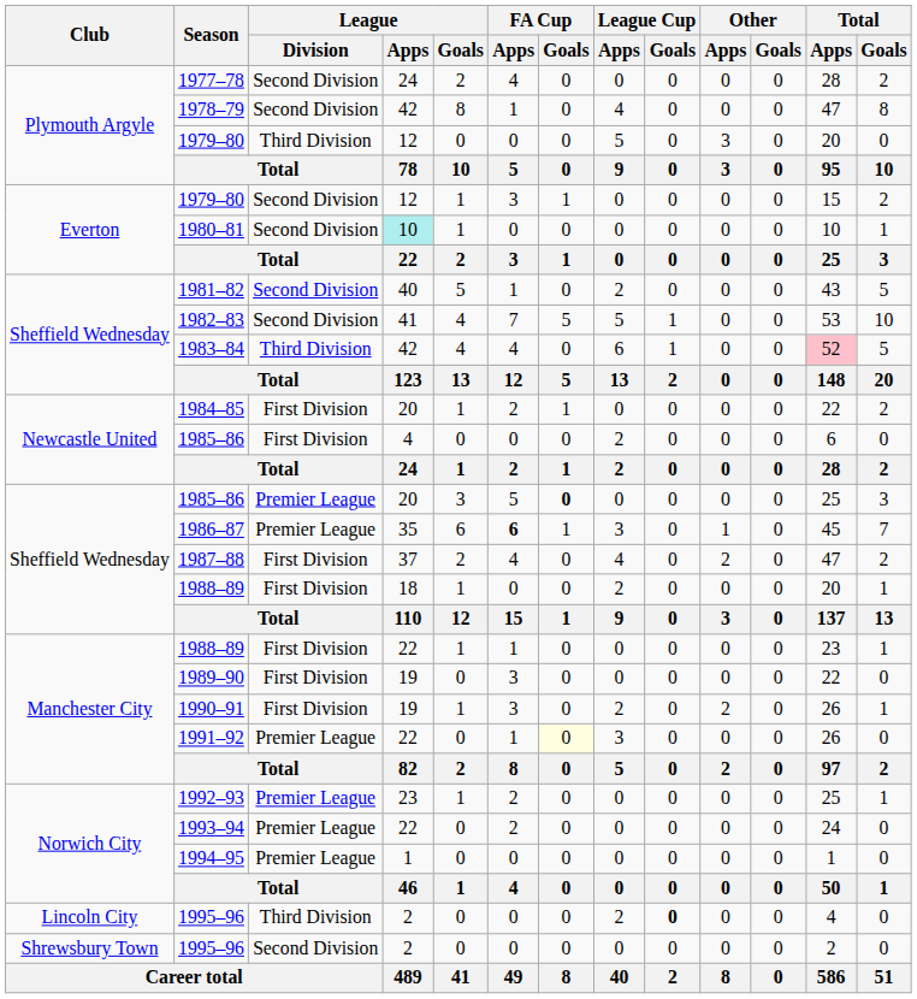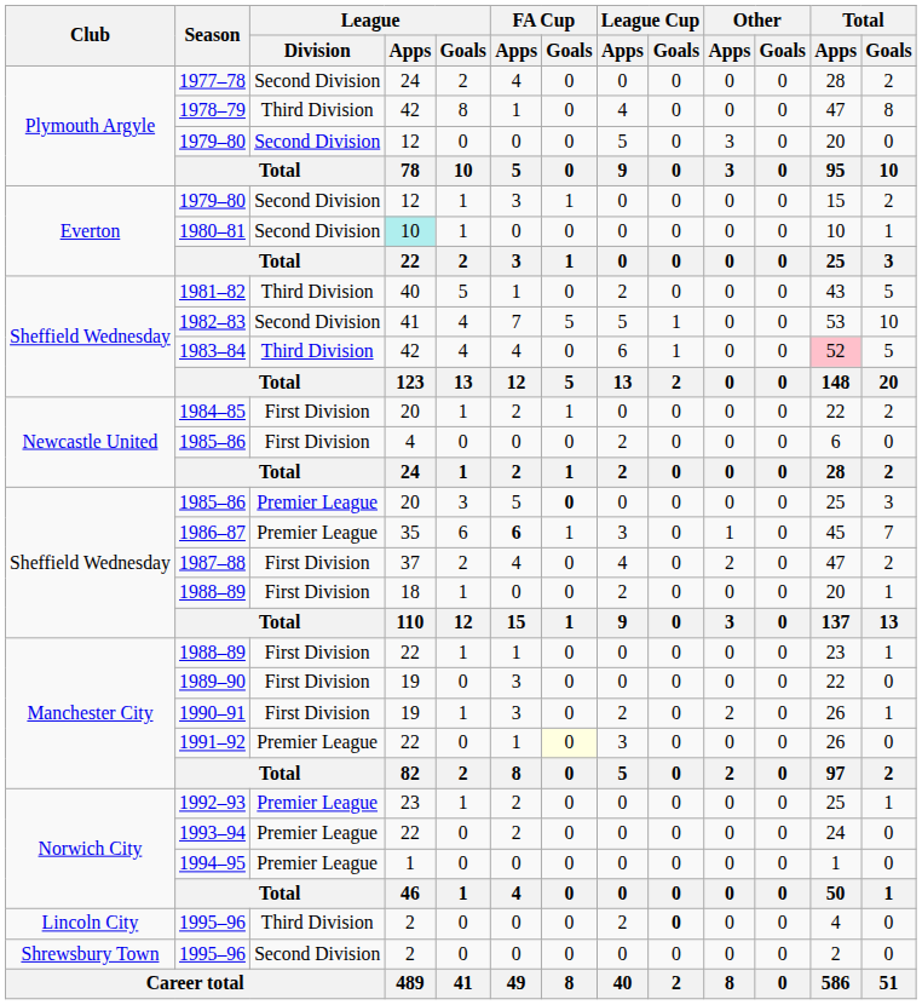 <table class="wikitable" style="text-align:center">
 <tr>
 <th rowspan="2">Club</th>
 <th rowspan="2">Season</th>
 <th colspan="3">League</th>
 <th colspan="2">FA Cup</th>
 <th colspan="2">League Cup</th>
 <th colspan="2">Other</th>
 <th colspan="2">Total</th>
 </tr>
 <tr>
 <th>Division</th>
 <th>Apps</th>
 <th>Goals</th>
 <th>Apps</th>
 <th>Goals</th>
 <th>Apps</th>
 <th>Goals</th>
 <th>Apps</th>
 <th>Goals</th>
 <th>Apps</th>
 <th>Goals</th>
 </tr>
 <tr>
 <td rowspan="4"><a href='#'>Plymouth Argyle</a></td>
 <td><a href='#'>1977–78</a></td>
 <td>Second Division</td>
 <td>24</td>
 <td>2</td>
 <td>4</td>
 <td>0</td>
 <td>0</td>
 <td>0</td>
 <td>0</td>
 <td>0</td>
 <td>28</td>
 <td>2</td>
 </tr>
 <tr>
 <td><a href='#'>1978–79</a></td>
-<td>Second Division</td>
+<td>Third Division</td>
 <td>42</td>
 <td>8</td>
 <td>1</td>
 <td>0</td>
 <td>4</td>
 <td>0</td>
 <td>0</td>
 <td>0</td>
 <td>47</td>
 <td>8</td>
 </tr>
 <tr>
 <td><a href='#'>1979–80</a></td>
-<td>Third Division</td>
+<td><a href='#'>Second Division</a></td>
 <td>12</td>
 <td>0</td>
 <td>0</td>
 <td>0</td>
 <td>5</td>
 <td>0</td>
 <td>3</td>
 <td>0</td>
 <td>20</td>
 <td>0</td>
 </tr>
 <tr>
 <th colspan="2">Total</th>
 <th>78</th>
 <th>10</th>
 <th>5</th>
 <th>0</th>
 <th>9</th>
 <th>0</th>
 <th>3</th>
 <th>0</th>
 <th>95</th>
 <th>10</th>
 </tr>
 <tr>
 <td rowspan="3"><a href='#'>Everton</a></td>
 <td><a href='#'>1979–80</a></td>
 <td>Second Division</td>
 <td>12</td>
 <td>1</td>
 <td>3</td>
 <td>1</td>
 <td>0</td>
 <td>0</td>
 <td>0</td>
 <td>0</td>
 <td>15</td>
 <td>2</td>
 </tr>
 <tr>
 <td><a href='#'>1980–81</a></td>
 <td>Second Division</td>
 <td style="background: paleturquoise;">10</td>
 <td>1</td>
 <td>0</td>
 <td>0</td>
 <td>0</td>
 <td>0</td>
 <td>0</td>
 <td>0</td>
 <td>10</td>
 <td>1</td>
 </tr>
 <tr>
 <th colspan="2">Total</th>
 <th>22</th>
 <th>2</th>
 <th>3</th>
 <th>1</th>
 <th>0</th>
 <th>0</th>
 <th>0</th>
 <th>0</th>
 <th>25</th>
 <th>3</th>
 </tr>
 <tr>
 <td rowspan="4"><a href='#'>Sheffield Wednesday</a></td>
 <td><a href='#'>1981–82</a></td>
-<td><a href='#'>Second Division</a></td>
+<td>Third Division</td>
 <td>40</td>
 <td>5</td>
 <td>1</td>
 <td>0</td>
 <td>2</td>
 <td>0</td>
 <td>0</td>
 <td>0</td>
 <td>43</td>
 <td>5</td>
 </tr>
 <tr>
 <td><a href='#'>1982–83</a></td>
 <td>Second Division</td>
 <td>41</td>
 <td>4</td>
 <td>7</td>
 <td>5</td>
 <td>5</td>
 <td>1</td>
 <td>0</td>
 <td>0</td>
 <td>53</td>
 <td>10</td>
 </tr>
 <tr>
 <td><a href='#'>1983–84</a></td>
 <td><a href='#'>Third Division</a></td>
 <td>42</td>
 <td>4</td>
 <td>4</td>
 <td>0</td>
 <td>6</td>
 <td>1</td>
 <td>0</td>
 <td>0</td>
 <td style="background: pink;">52</td>
 <td>5</td>
 </tr>
 <tr>
 <th colspan="2">Total</th>
 <th>123</th>
 <th>13</th>
 <th>12</th>
 <th>5</th>
 <th>13</th>
 <th>2</th>
 <th>0</th>
 <th>0</th>
 <th>148</th>
 <th>20</th>
 </tr>
 <tr>
 <td rowspan="3"><a href='#'>Newcastle United</a></td>
 <td><a href='#'>1984–85</a></td>
 <td>First Division</td>
 <td>20</td>
 <td>1</td>
 <td>2</td>
 <td>1</td>
 <td>0</td>
 <td>0</td>
 <td>0</td>
 <td>0</td>
 <td>22</td>
 <td>2</td>
 </tr>
 <tr>
 <td><a href='#'>1985–86</a></td>
 <td>First Division</td>
 <td>4</td>
 <td>0</td>
 <td>0</td>
 <td>0</td>
 <td>2</td>
 <td>0</td>
 <td>0</td>
 <td>0</td>
 <td>6</td>
 <td>0</td>
 </tr>
 <tr>
 <th colspan="2">Total</th>
 <th>24</th>
 <th>1</th>
 <th>2</th>
 <th>1</th>
 <th>2</th>
 <th>0</th>
 <th>0</th>
 <th>0</th>
 <th>28</th>
 <th>2</th>
 </tr>
 <tr>
 <td rowspan="5">Sheffield Wednesday</td>
 <td><a href='#'>1985–86</a></td>
 <td><a href='#'>Premier League</a></td>
 <td>20</td>
 <td>3</td>
 <td>5</td>
 <td><strong>0</strong></td>
 <td>0</td>
 <td>0</td>
 <td>0</td>
 <td>0</td>
 <td>25</td>
 <td>3</td>
 </tr>
 <tr>
 <td><a href='#'>1986–87</a></td>
 <td>Premier League</td>
 <td>35</td>
 <td>6</td>
 <td><strong>6</strong></td>
 <td>1</td>
 <td>3</td>
 <td>0</td>
 <td>1</td>
 <td>0</td>
 <td>45</td>
 <td>7</td>
 </tr>
 <tr>
 <td><a href='#'>1987–88</a></td>
 <td>First Division</td>
 <td>37</td>
 <td>2</td>
 <td>4</td>
 <td>0</td>
 <td>4</td>
 <td>0</td>
 <td>2</td>
 <td>0</td>
 <td>47</td>
 <td>2</td>
 </tr>
 <tr>
 <td><a href='#'>1988–89</a></td>
 <td>First Division</td>
 <td>18</td>
 <td>1</td>
 <td>0</td>
 <td>0</td>
 <td>2</td>
 <td>0</td>
 <td>0</td>
 <td>0</td>
 <td>20</td>
 <td>1</td>
 </tr>
 <tr>
 <th colspan="2">Total</th>
 <th>110</th>
 <th>12</th>
 <th>15</th>
 <th>1</th>
 <th>9</th>
 <th>0</th>
 <th>3</th>
 <th>0</th>
 <th>137</th>
 <th>13</th>
 </tr>
 <tr>
 <td rowspan="5"><a href='#'>Manchester City</a></td>
 <td><a href='#'>1988–89</a></td>
 <td>First Division</td>
 <td>22</td>
 <td>1</td>
 <td>1</td>
 <td>0</td>
 <td>0</td>
 <td>0</td>
 <td>0</td>
 <td>0</td>
 <td>23</td>
 <td>1</td>
 </tr>
 <tr>
 <td><a href='#'>1989–90</a></td>
 <td>First Division</td>
 <td>19</td>
 <td>0</td>
 <td>3</td>
 <td>0</td>
 <td>0</td>
 <td>0</td>
 <td>0</td>
 <td>0</td>
 <td>22</td>
 <td>0</td>
 </tr>
 <tr>
 <td><a href='#'>1990–91</a></td>
 <td>First Division</td>
 <td>19</td>
 <td>1</td>
 <td>3</td>
 <td>0</td>
 <td>2</td>
 <td>0</td>
 <td>2</td>
 <td>0</td>
 <td>26</td>
 <td>1</td>
 </tr>
 <tr>
 <td><a href='#'>1991–92</a></td>
 <td>Premier League</td>
 <td>22</td>
 <td>0</td>
 <td>1</td>
 <td style="background: lightyellow;">0</td>
 <td>3</td>
 <td>0</td>
 <td>0</td>
 <td>0</td>
 <td>26</td>
 <td>0</td>
 </tr>
 <tr>
 <th colspan="2">Total</th>
 <th>82</th>
 <th>2</th>
 <th>8</th>
 <th>0</th>
 <th>5</th>
 <th>0</th>
 <th>2</th>
 <th>0</th>
 <th>97</th>
 <th>2</th>
 </tr>
 <tr>
 <td rowspan="4"><a href='#'>Norwich City</a></td>
 <td><a href='#'>1992–93</a></td>
 <td><a href='#'>Premier League</a></td>
 <td>23</td>
 <td>1</td>
 <td>2</td>
 <td>0</td>
 <td>0</td>
 <td>0</td>
 <td>0</td>
 <td>0</td>
 <td>25</td>
 <td>1</td>
 </tr>
 <tr>
 <td><a href='#'>1993–94</a></td>
 <td>Premier League</td>
 <td>22</td>
 <td>0</td>
 <td>2</td>
 <td>0</td>
 <td>0</td>
 <td>0</td>
 <td>0</td>
 <td>0</td>
 <td>24</td>
 <td>0</td>
 </tr>
 <tr>
 <td><a href='#'>1994–95</a></td>
 <td>Premier League</td>
 <td>1</td>
 <td>0</td>
 <td>0</td>
 <td>0</td>
 <td>0</td>
 <td>0</td>
 <td>0</td>
 <td>0</td>
 <td>1</td>
 <td>0</td>
 </tr>
 <tr>
 <th colspan="2">Total</th>
 <th>46</th>
 <th>1</th>
 <th>4</th>
 <th>0</th>
 <th>0</th>
 <th>0</th>
 <th>0</th>
 <th>0</th>
 <th>50</th>
 <th>1</th>
 </tr>
 <tr>
 <td><a href='#'>Lincoln City</a></td>
 <td><a href='#'>1995–96</a></td>
 <td>Third Division</td>
 <td>2</td>
 <td>0</td>
 <td>0</td>
 <td>0</td>
 <td>2</td>
 <td><strong>0</strong></td>
 <td>0</td>
 <td>0</td>
 <td>4</td>
 <td>0</td>
 </tr>
 <tr>
 <td><a href='#'>Shrewsbury Town</a></td>
 <td><a href='#'>1995–96</a></td>
 <td>Second Division</td>
 <td>2</td>
 <td>0</td>
 <td>0</td>
 <td>0</td>
 <td>0</td>
 <td>0</td>
 <td>0</td>
 <td>0</td>
 <td>2</td>
 <td>0</td>
 </tr>
 <tr>
 <th colspan="3">Career total</th>
 <th>489</th>
 <th>41</th>
 <th>49</th>
 <th>8</th>
 <th>40</th>
 <th>2</th>
 <th>8</th>
 <th>0</th>
 <th>586</th>
 <th>51</th>
 </tr>
 </table>
